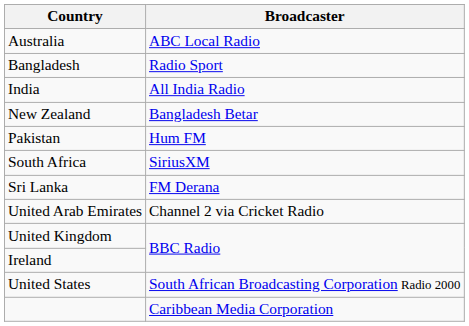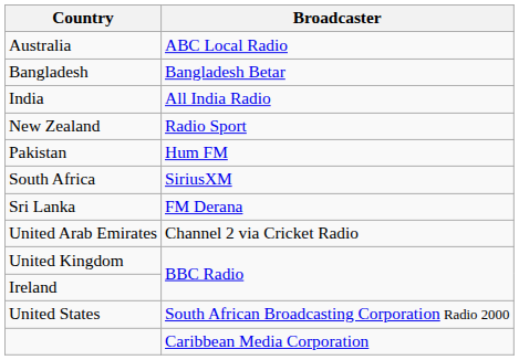 <table class="wikitable">
 <tr>
 <th>Country</th>
 <th>Broadcaster</th>
 </tr>
 <tr>
 <td>Australia</td>
 <td><a href='#'>ABC Local Radio</a></td>
 </tr>
 <tr>
 <td>Bangladesh</td>
-<td><a href='#'>Radio Sport</a></td>
+<td><a href='#'>Bangladesh Betar</a></td>
 </tr>
 <tr>
 <td>India</td>
 <td><a href='#'>All India Radio</a></td>
 </tr>
 <tr>
 <td>New Zealand</td>
-<td><a href='#'>Bangladesh Betar</a></td>
+<td><a href='#'>Radio Sport</a></td>
 </tr>
 <tr>
 <td>Pakistan</td>
 <td><a href='#'>Hum FM</a></td>
 </tr>
 <tr>
 <td>South Africa</td>
 <td><a href='#'>SiriusXM</a></td>
 </tr>
 <tr>
 <td>Sri Lanka</td>
 <td><a href='#'>FM Derana</a></td>
 </tr>
 <tr>
 <td>United Arab Emirates</td>
 <td>Channel 2 via Cricket Radio</td>
 </tr>
 <tr>
 <td>United Kingdom</td>
 <td rowspan="2"><a href='#'>BBC Radio</a></td>
 </tr>
 <tr>
 <td>Ireland</td>
 </tr>
 <tr>
 <td>United States</td>
 <td><a href='#'>South African Broadcasting Corporation</a><small> Radio 2000</small></td>
 </tr>
 <tr>
 <td></td>
 <td><a href='#'>Caribbean Media Corporation</a></td>
 </tr>
 </table>
